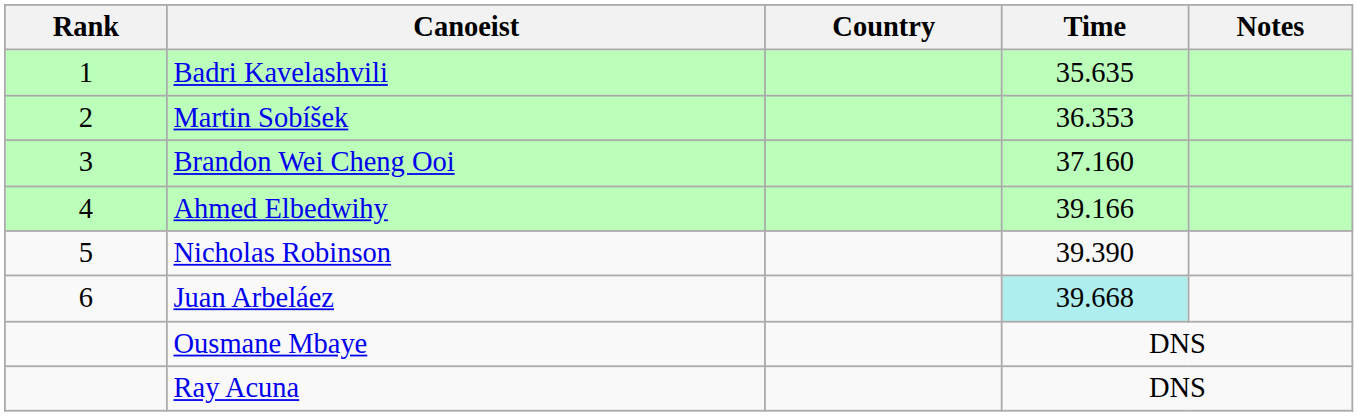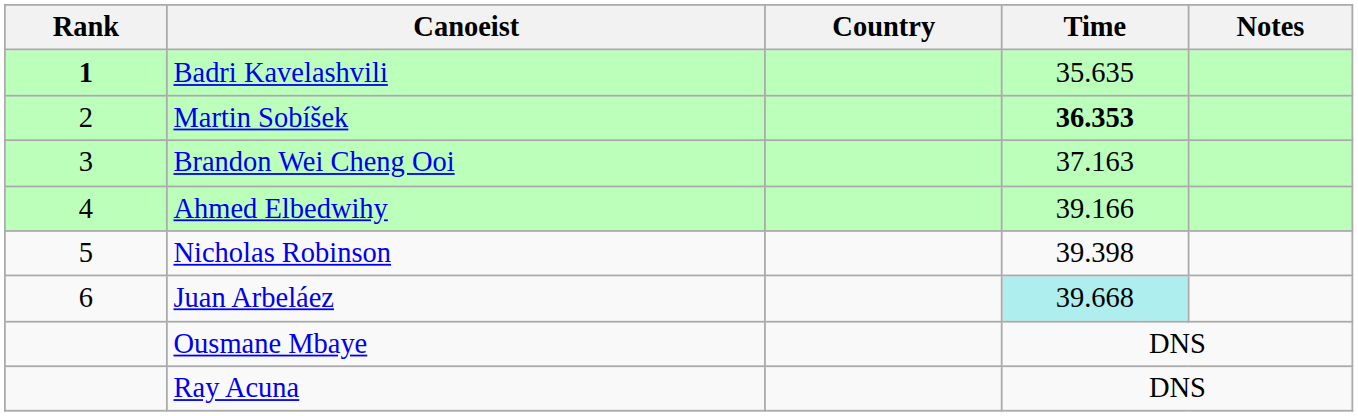 <table class="wikitable" style="text-align:center;width: 60%">
 <tr>
 <th>Rank</th>
 <th>Canoeist</th>
 <th>Country</th>
 <th>Time</th>
 <th>Notes</th>
 </tr>
 <tr bgcolor=bbffbb>
-<td>1</td>
+<td><strong>1</strong></td>
 <td align="left"><a href='#'>Badri Kavelashvili</a></td>
 <td align="left"></td>
 <td>35.635</td>
 <td></td>
 </tr>
 <tr bgcolor=bbffbb>
 <td>2</td>
 <td align="left"><a href='#'>Martin Sobíšek</a></td>
 <td align="left"></td>
-<td>36.353</td>
+<td><strong>36.353</strong></td>
 <td></td>
 </tr>
 <tr bgcolor=bbffbb>
 <td>3</td>
 <td align="left"><a href='#'>Brandon Wei Cheng Ooi</a></td>
 <td align="left"></td>
-<td>37.160</td>
+<td>37.163</td>
 <td></td>
 </tr>
 <tr bgcolor=bbffbb>
 <td>4</td>
 <td align="left"><a href='#'>Ahmed Elbedwihy</a></td>
 <td align="left"></td>
 <td>39.166</td>
 <td></td>
 </tr>
 <tr>
 <td>5</td>
 <td align="left"><a href='#'>Nicholas Robinson</a></td>
 <td align="left"></td>
-<td>39.390</td>
+<td>39.398</td>
 <td></td>
 </tr>
 <tr>
 <td>6</td>
 <td align="left"><a href='#'>Juan Arbeláez</a></td>
 <td align="left"></td>
 <td style="background: paleturquoise;">39.668</td>
 <td></td>
 </tr>
 <tr>
 <td></td>
 <td align="left"><a href='#'>Ousmane Mbaye</a></td>
 <td align="left"></td>
 <td colspan=2>DNS</td>
 </tr>
 <tr>
 <td></td>
 <td align="left"><a href='#'>Ray Acuna</a></td>
 <td align="left"></td>
 <td colspan=2>DNS</td>
 </tr>
 </table>
